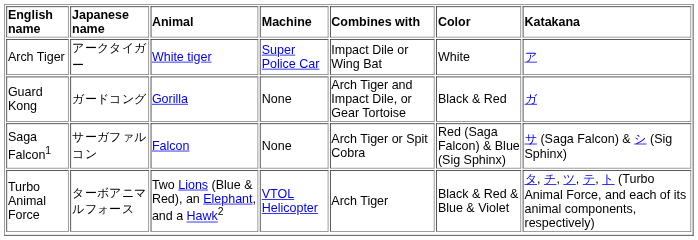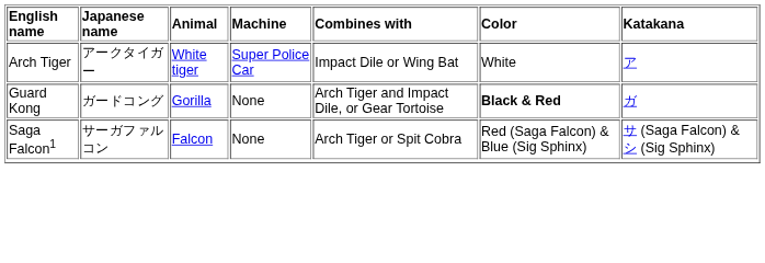 <table border=1>
 <tr>
 <td><strong>English name</strong></td>
 <td><strong>Japanese name</strong></td>
 <td><strong>Animal</strong></td>
 <td><strong>Machine</strong></td>
 <td><strong>Combines with</strong></td>
 <td><strong>Color</strong></td>
 <td><strong>Katakana</strong></td>
 </tr>
 <tr>
 <td>Arch Tiger</td>
 <td>アークタイガー</td>
 <td><a href='#'>White tiger</a></td>
 <td><a href='#'>Super Police Car</a></td>
 <td>Impact Dile or Wing Bat</td>
 <td>White</td>
 <td><a href='#'>ア</a></td>
 </tr>
 <tr>
 <td>Guard Kong</td>
 <td>ガードコング</td>
 <td><a href='#'>Gorilla</a></td>
 <td>None</td>
 <td>Arch Tiger and Impact Dile, or Gear Tortoise</td>
-<td>Black & Red</td>
+<td><strong>Black & Red</strong></td>
 <td><a href='#'>ガ</a></td>
 </tr>
 <tr>
 <td>Saga Falcon<sup>1</sup></td>
 <td>サーガファルコン</td>
 <td><a href='#'>Falcon</a></td>
 <td>None</td>
 <td>Arch Tiger or Spit Cobra</td>
 <td>Red (Saga Falcon) & Blue (Sig Sphinx)</td>
 <td><a href='#'>サ</a> (Saga Falcon) & <a href='#'>シ</a> (Sig Sphinx)</td>
 </tr>
 <tr>
-<td>Turbo Animal Force</td>
-<td>ターボアニマルフォース</td>
-<td>Two <a href='#'>Lions</a> (Blue & Red), an <a href='#'>Elephant</a>, and a <a href='#'>Hawk</a><sup>2</sup></td>
-<td><a href='#'>VTOL Helicopter</a></td>
-<td>Arch Tiger</td>
-<td>Black & Red & Blue & Violet</td>
-<td><a href='#'>タ</a>, <a href='#'>チ</a>, <a href='#'>ツ</a>, <a href='#'>テ</a>, <a href='#'>ト</a> (Turbo Animal Force, and each of its animal components, respectively)</td>
-</tr>
-<tr>
 </tr>
 </table>
